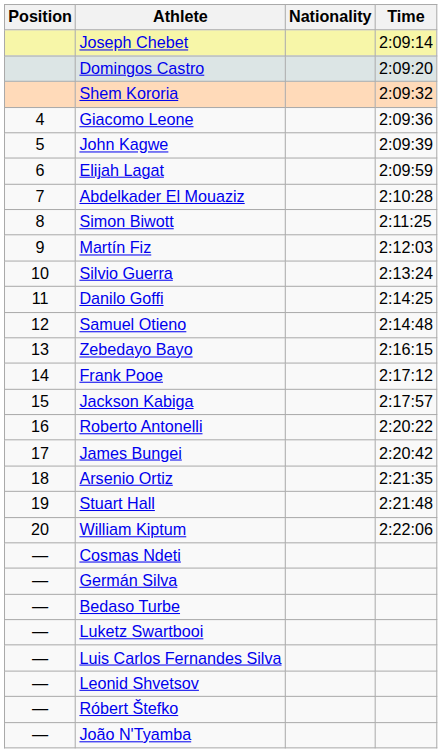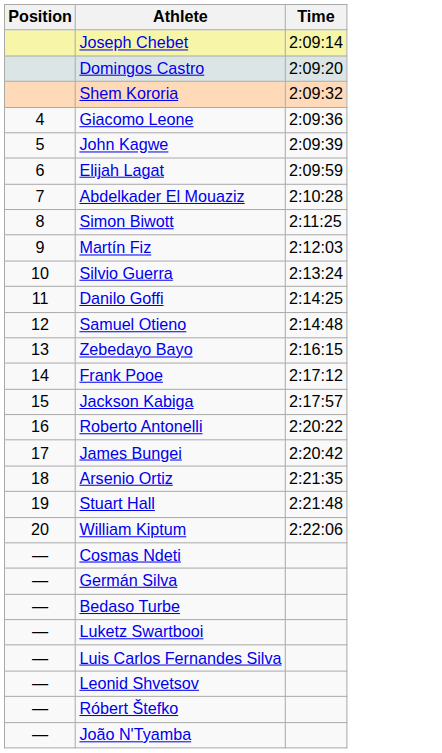 <table class="wikitable sortable">
 <tr>
 <th>Position</th>
 <th>Athlete</th>
-<th>Nationality</th>
 <th>Time</th>
 </tr>
 <tr bgcolor=#F7F6A8>
 <td align=center></td>
 <td><a href='#'>Joseph Chebet</a></td>
-<td></td>
 <td>2:09:14</td>
 </tr>
 <tr bgcolor=#DCE5E5>
 <td align=center></td>
 <td><a href='#'>Domingos Castro</a></td>
-<td></td>
 <td>2:09:20</td>
 </tr>
 <tr bgcolor=#FFDAB9>
 <td align=center></td>
 <td><a href='#'>Shem Kororia</a></td>
-<td></td>
 <td>2:09:32</td>
 </tr>
 <tr>
 <td align=center>4</td>
 <td><a href='#'>Giacomo Leone</a></td>
-<td></td>
 <td>2:09:36</td>
 </tr>
 <tr>
 <td align=center>5</td>
 <td><a href='#'>John Kagwe</a></td>
-<td></td>
 <td>2:09:39</td>
 </tr>
 <tr>
 <td align=center>6</td>
 <td><a href='#'>Elijah Lagat</a></td>
-<td></td>
 <td>2:09:59</td>
 </tr>
 <tr>
 <td align=center>7</td>
 <td><a href='#'>Abdelkader El Mouaziz</a></td>
-<td></td>
 <td>2:10:28</td>
 </tr>
 <tr>
 <td align=center>8</td>
 <td><a href='#'>Simon Biwott</a></td>
-<td></td>
 <td>2:11:25</td>
 </tr>
 <tr>
 <td align=center>9</td>
 <td><a href='#'>Martín Fiz</a></td>
-<td></td>
 <td>2:12:03</td>
 </tr>
 <tr>
 <td align=center>10</td>
 <td><a href='#'>Silvio Guerra</a></td>
-<td></td>
 <td>2:13:24</td>
 </tr>
 <tr>
 <td align=center>11</td>
 <td><a href='#'>Danilo Goffi</a></td>
-<td></td>
 <td>2:14:25</td>
 </tr>
 <tr>
 <td align=center>12</td>
 <td><a href='#'>Samuel Otieno</a></td>
-<td></td>
 <td>2:14:48</td>
 </tr>
 <tr>
 <td align=center>13</td>
 <td><a href='#'>Zebedayo Bayo</a></td>
-<td></td>
 <td>2:16:15</td>
 </tr>
 <tr>
 <td align=center>14</td>
 <td><a href='#'>Frank Pooe</a></td>
-<td></td>
 <td>2:17:12</td>
 </tr>
 <tr>
 <td align=center>15</td>
 <td><a href='#'>Jackson Kabiga</a></td>
-<td></td>
 <td>2:17:57</td>
 </tr>
 <tr>
 <td align=center>16</td>
 <td><a href='#'>Roberto Antonelli</a></td>
-<td></td>
 <td>2:20:22</td>
 </tr>
 <tr>
 <td align=center>17</td>
 <td><a href='#'>James Bungei</a></td>
-<td></td>
 <td>2:20:42</td>
 </tr>
 <tr>
 <td align=center>18</td>
 <td><a href='#'>Arsenio Ortiz</a></td>
-<td></td>
 <td>2:21:35</td>
 </tr>
 <tr>
 <td align=center>19</td>
 <td><a href='#'>Stuart Hall</a></td>
-<td></td>
 <td>2:21:48</td>
 </tr>
 <tr>
 <td align=center>20</td>
 <td><a href='#'>William Kiptum</a></td>
-<td></td>
 <td>2:22:06</td>
 </tr>
 <tr>
 <td align=center>—</td>
 <td><a href='#'>Cosmas Ndeti</a></td>
 <td></td>
-<td></td>
 </tr>
 <tr>
 <td align=center>—</td>
 <td><a href='#'>Germán Silva</a></td>
-<td></td>
 <td></td>
 </tr>
 <tr>
 <td align=center>—</td>
 <td><a href='#'>Bedaso Turbe</a></td>
 <td></td>
-<td></td>
 </tr>
 <tr>
 <td align=center>—</td>
 <td><a href='#'>Luketz Swartbooi</a></td>
-<td></td>
 <td></td>
 </tr>
 <tr>
 <td align=center>—</td>
 <td><a href='#'>Luis Carlos Fernandes Silva</a></td>
 <td></td>
-<td></td>
 </tr>
 <tr>
 <td align=center>—</td>
 <td><a href='#'>Leonid Shvetsov</a></td>
-<td></td>
 <td></td>
 </tr>
 <tr>
 <td align=center>—</td>
 <td><a href='#'>Róbert Štefko</a></td>
 <td></td>
-<td></td>
 </tr>
 <tr>
 <td align=center>—</td>
 <td><a href='#'>João N'Tyamba</a></td>
 <td></td>
-<td></td>
 </tr>
 </table>
